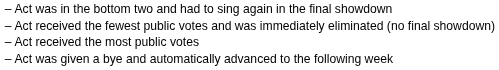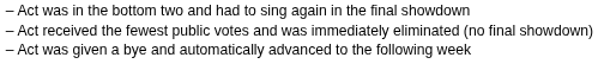 <table>
 <tr>
 <td> –</td>
 <td>Act was in the bottom two and had to sing again in the final showdown</td>
 </tr>
 <tr>
 <td> –</td>
 <td>Act received the fewest public votes and was immediately eliminated (no final showdown)</td>
 </tr>
 <tr>
 <td> –</td>
-<td>Act received the most public votes</td>
-</tr>
-<tr>
-<td> –</td>
 <td>Act was given a bye and automatically advanced to the following week</td>
 </tr>
 </table>
